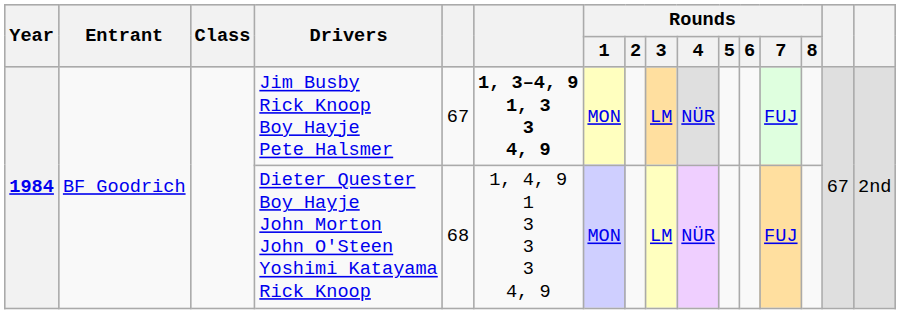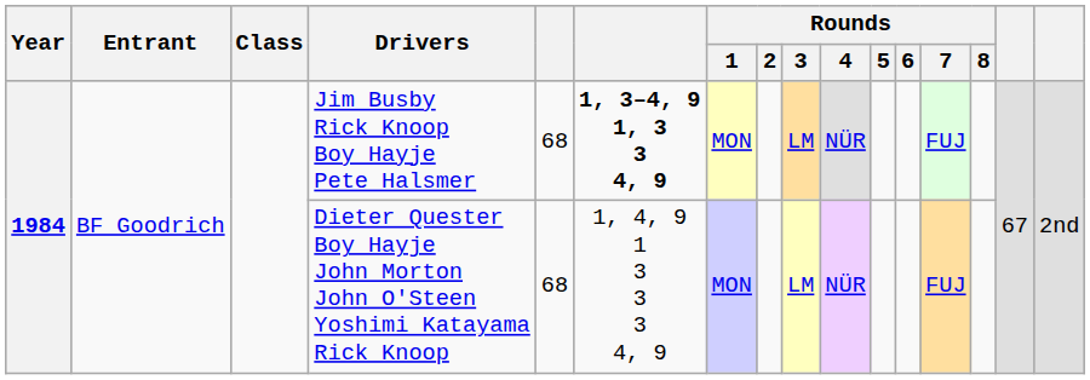 <table class = "wikitable" style="text-align:center; font-size:90%">
 <tr>
 <th rowspan="2">Year</th>
 <th rowspan="2">Entrant</th>
 <th rowspan="2">Class</th>
 <th rowspan="2">Drivers</th>
 <th rowspan="2"></th>
 <th rowspan="2"></th>
 <th colspan="8">Rounds</th>
 <th rowspan="2" scope="col"></th>
 <th rowspan="2" scope="col"></th>
 </tr>
 <tr>
 <th scope="col">1</th>
 <th scope="col">2</th>
 <th scope="col">3</th>
 <th scope="col">4</th>
 <th scope="col">5</th>
 <th scope="col">6</th>
 <th scope="col">7</th>
 <th scope="col">8</th>
 </tr>
 <tr>
 <th rowspan="2"><a href='#'>1984</a></th>
 <td rowspan="2" align="left" style="border-left:0px"><a href='#'>BF Goodrich</a></td>
 <td rowspan="2"></td>
 <td align="left " style="border-left:0px"> <a href='#'>Jim&nbsp;Busby</a><br>  <a href='#'>Rick&nbsp;Knoop</a><br>  <a href='#'>Boy&nbsp;Hayje</a><br>  <a href='#'>Pete&nbsp;Halsmer</a></td>
-<td>67</td>
+<td>68</td>
 <td><strong>1, 3–4, 9<br> 1, 3<br> 3<br> 4, 9</strong></td>
 <td style="background:#FFFFBF;"><a href='#'>MON</a><br></td>
 <td></td>
 <td style="background:#FFDF9F;"><a href='#'>LM</a><br> </td>
 <td style="background:#DFDFDF;"><a href='#'>NÜR</a><br> </td>
 <td></td>
 <td></td>
 <td style="background:#DFFFDF;"><a href='#'>FUJ</a><br> </td>
 <td></td>
 <td rowspan="2" style="background-color:#DFDFDF">67</td>
 <td rowspan="2" style="background-color:#DFDFDF">2nd</td>
 </tr>
 <tr>
 <td align="left " style="border-left:0px"> <a href='#'>Dieter&nbsp;Quester</a><br>  <a href='#'>Boy&nbsp;Hayje</a><br>  <a href='#'>John Morton</a><br>  <a href='#'>John&nbsp;O'Steen</a><br>  <a href='#'>Yoshimi&nbsp;Katayama</a><br>  <a href='#'>Rick&nbsp;Knoop</a></td>
 <td>68</td>
 <td>1, 4, 9<br> 1<br> 3<br>3<br> 3<br> 4, 9</td>
 <td style="background:#CFCFFF;"><a href='#'>MON</a><br> </td>
 <td></td>
 <td style="background:#FFFFBF;"><a href='#'>LM</a><br> </td>
 <td style="background:#EFCFFF;"><a href='#'>NÜR</a><br> </td>
 <td></td>
 <td></td>
 <td style="background:#FFDF9F;"><a href='#'>FUJ</a><br> </td>
 <td></td>
 </tr>
 </table>
